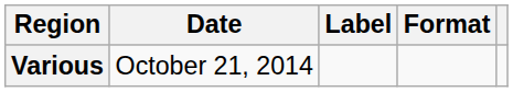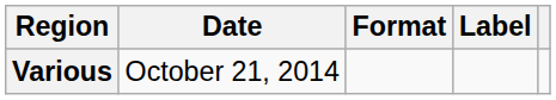 <table class="wikitable plainrowheaders">
 <tr>
 <th scope="col">Region</th>
 <th scope="col">Date</th>
+<th scope="col">Format</th>
 <th scope="col">Label</th>
-<th scope="col">Format</th>
 <th scope="col"></th>
 </tr>
 <tr>
 <th scope="row">Various</th>
 <td rowspan="1">October 21, 2014</td>
 <td rowspan="1"></td>
 <td rowspan="1"></td>
 <td align="center"></td>
 </tr>
 </table>
